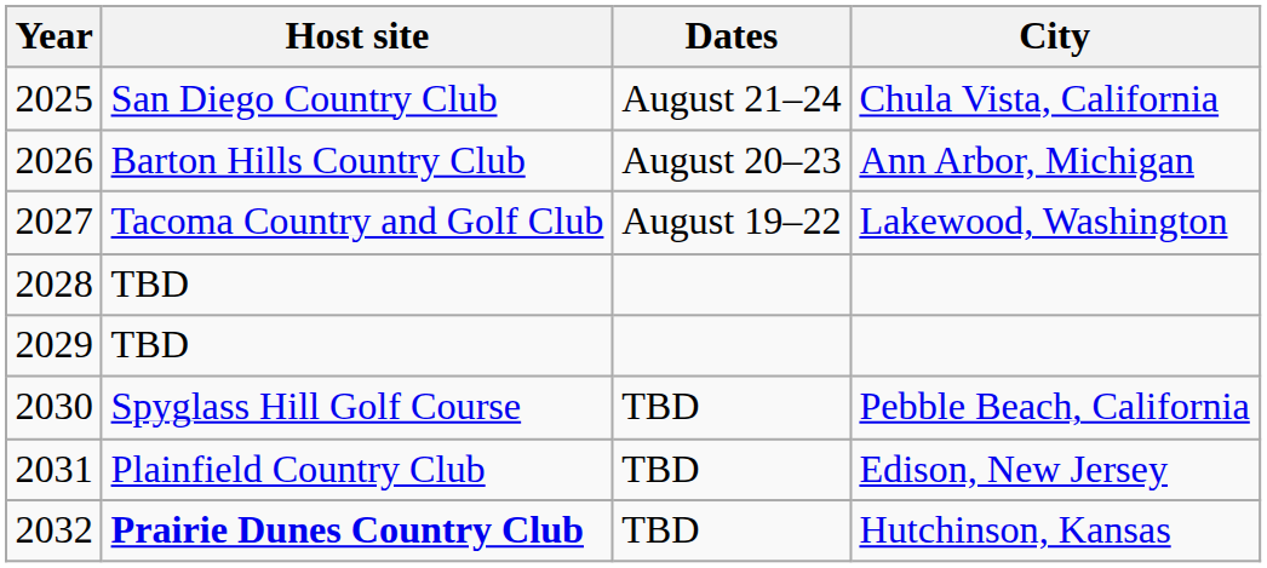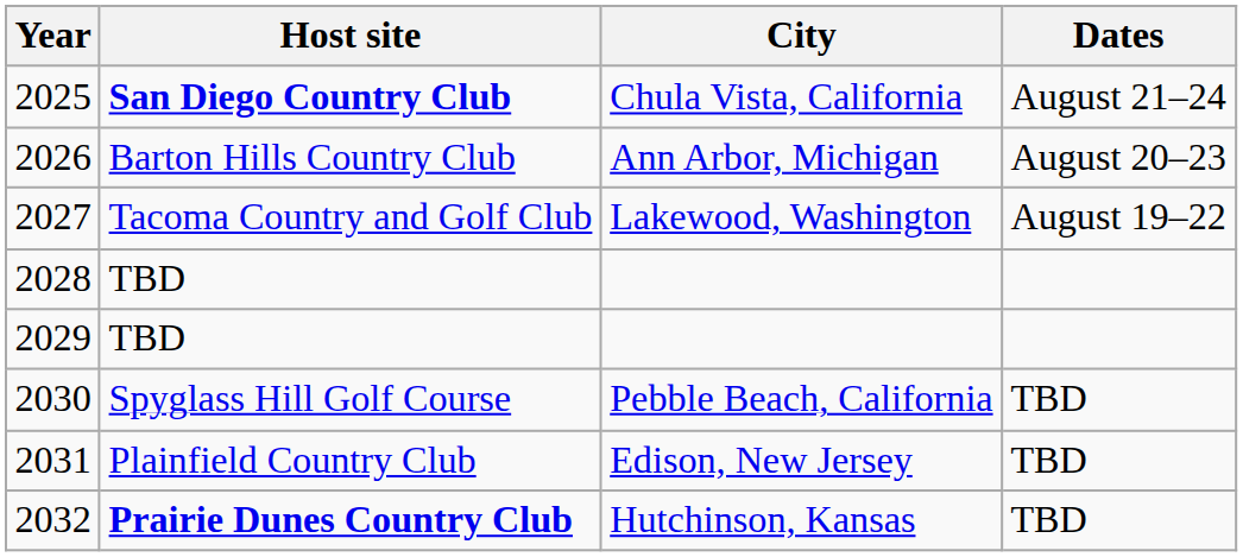 <table class="wikitable">
 <tr>
 <th>Year</th>
 <th>Host site</th>
+<th>City</th>
 <th>Dates</th>
-<th>City</th>
 </tr>
 <tr>
 <td>2025</td>
-<td><a href='#'>San Diego Country Club</a></td>
+<td><strong><a href='#'>San Diego Country Club</a></strong></td>
+<td><a href='#'>Chula Vista, California</a></td>
 <td>August 21–24</td>
-<td><a href='#'>Chula Vista, California</a></td>
 </tr>
 <tr>
 <td>2026</td>
 <td><a href='#'>Barton Hills Country Club</a></td>
+<td><a href='#'>Ann Arbor, Michigan</a></td>
 <td>August 20–23</td>
-<td><a href='#'>Ann Arbor, Michigan</a></td>
 </tr>
 <tr>
 <td>2027</td>
 <td><a href='#'>Tacoma Country and Golf Club</a></td>
+<td><a href='#'>Lakewood, Washington</a></td>
 <td>August 19–22</td>
-<td><a href='#'>Lakewood, Washington</a></td>
 </tr>
 <tr>
 <td>2028</td>
 <td>TBD</td>
 <td></td>
 <td></td>
 </tr>
 <tr>
 <td>2029</td>
 <td>TBD</td>
 <td></td>
 <td></td>
 </tr>
 <tr>
 <td>2030</td>
 <td><a href='#'>Spyglass Hill Golf Course</a></td>
+<td><a href='#'>Pebble Beach, California</a></td>
 <td>TBD</td>
-<td><a href='#'>Pebble Beach, California</a></td>
 </tr>
 <tr>
 <td>2031</td>
 <td><a href='#'>Plainfield Country Club</a></td>
+<td><a href='#'>Edison, New Jersey</a></td>
 <td>TBD</td>
-<td><a href='#'>Edison, New Jersey</a></td>
 </tr>
 <tr>
 <td>2032</td>
 <td><strong><a href='#'>Prairie Dunes Country Club</a></strong></td>
+<td><a href='#'>Hutchinson, Kansas</a></td>
 <td>TBD</td>
-<td><a href='#'>Hutchinson, Kansas</a></td>
 </tr>
 </table>
